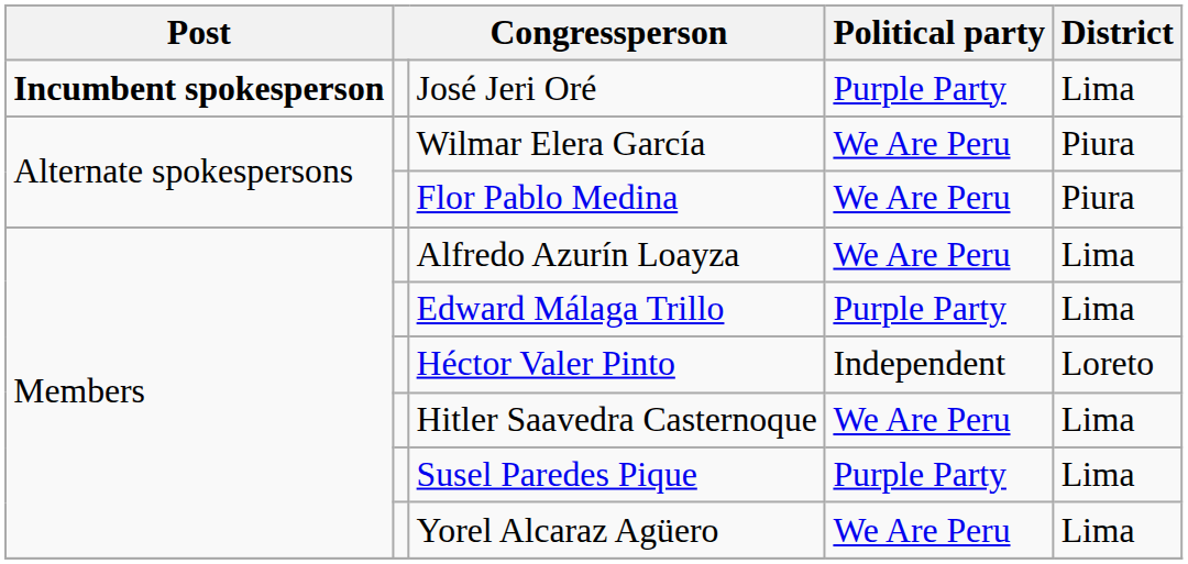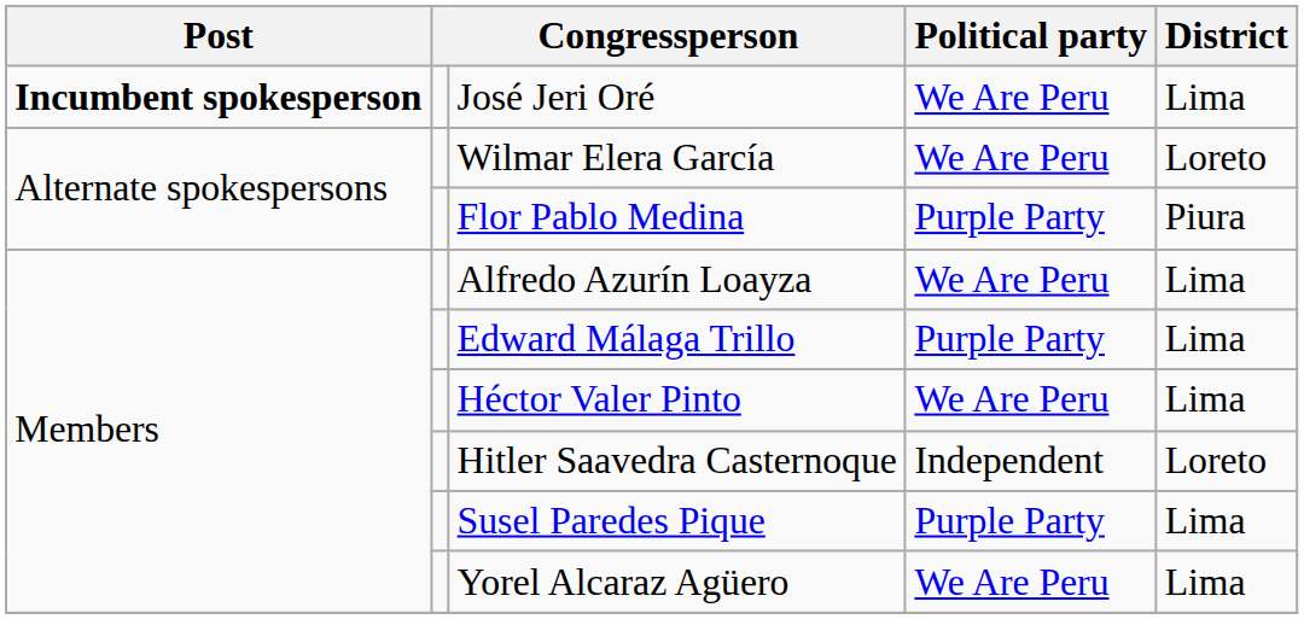 <table class="wikitable">
 <tr>
 <th>Post</th>
 <th colspan="2">Congressperson</th>
 <th>Political party</th>
 <th>District</th>
 </tr>
 <tr>
 <td><strong>Incumbent spokesperson</strong></td>
 <td></td>
 <td>José Jeri Oré</td>
-<td> <a href='#'>Purple Party</a></td>
+<td> <a href='#'>We Are Peru</a></td>
 <td>Lima</td>
 </tr>
 <tr>
 <td rowspan="2">Alternate spokespersons</td>
 <td></td>
 <td>Wilmar Elera García</td>
 <td> <a href='#'>We Are Peru</a></td>
-<td>Piura</td>
+<td>Loreto</td>
 </tr>
 <tr>
 <td></td>
 <td><a href='#'>Flor Pablo Medina</a></td>
-<td> <a href='#'>We Are Peru</a></td>
+<td> <a href='#'>Purple Party</a></td>
 <td>Piura</td>
 </tr>
 <tr>
 <td rowspan="6">Members</td>
 <td></td>
 <td>Alfredo Azurín Loayza</td>
 <td> <a href='#'>We Are Peru</a></td>
 <td>Lima</td>
 </tr>
 <tr>
 <td></td>
 <td><a href='#'>Edward Málaga Trillo</a></td>
 <td> <a href='#'>Purple Party</a></td>
 <td>Lima</td>
 </tr>
 <tr>
 <td></td>
 <td><a href='#'>Héctor Valer Pinto</a></td>
-<td>Independent</td>
-<td>Loreto</td>
+<td> <a href='#'>We Are Peru</a></td>
+<td>Lima</td>
 </tr>
 <tr>
 <td></td>
 <td>Hitler Saavedra Casternoque</td>
-<td> <a href='#'>We Are Peru</a></td>
-<td>Lima</td>
+<td>Independent</td>
+<td>Loreto</td>
 </tr>
 <tr>
 <td></td>
 <td><a href='#'>Susel Paredes Pique</a></td>
 <td> <a href='#'>Purple Party</a><br></td>
 <td>Lima</td>
 </tr>
 <tr>
 <td></td>
 <td>Yorel Alcaraz Agüero</td>
 <td> <a href='#'>We Are Peru</a></td>
 <td>Lima</td>
 </tr>
 <tr>
 </tr>
 </table>
